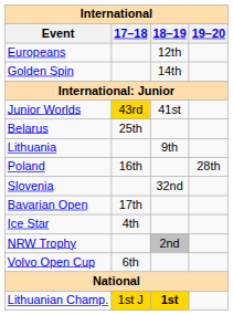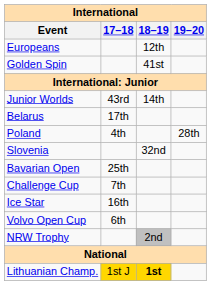 <table class="wikitable" style="text-align:center">
 <tr>
 <th colspan="4" style="background-color: #ffdead; " align="center">International</th>
 </tr>
 <tr>
 <th>Event</th>
 <th><a href='#'>17–18</a></th>
 <th><a href='#'>18–19</a></th>
 <th><a href='#'>19–20</a></th>
 </tr>
 <tr>
 <td align=left><a href='#'>Europeans</a></td>
 <td></td>
 <td>12th</td>
 <td></td>
 </tr>
 <tr>
 <td align=left> <a href='#'>Golden Spin</a></td>
 <td></td>
-<td>14th</td>
+<td>41st</td>
 <td></td>
 </tr>
 <tr>
 <th colspan="4" style="background-color: #ffdead; " align="center">International: Junior</th>
 </tr>
 <tr>
 <td align=left><a href='#'>Junior Worlds</a></td>
-<td style="background: gold;">43rd</td>
-<td>41st</td>
+<td>43rd</td>
+<td>14th</td>
 <td></td>
 </tr>
 <tr>
 <td align=left> <a href='#'>Belarus</a></td>
-<td>25th</td>
+<td>17th</td>
 <td></td>
 <td></td>
 </tr>
 <tr>
-<td align=left> <a href='#'>Lithuania</a></td>
-<td></td>
-<td>9th</td>
-<td></td>
-</tr>
-<tr>
 <td align=left> <a href='#'>Poland</a></td>
-<td>16th</td>
+<td>4th</td>
 <td></td>
 <td>28th</td>
 </tr>
 <tr>
 <td align=left> <a href='#'>Slovenia</a></td>
 <td></td>
 <td>32nd</td>
 <td></td>
 </tr>
 <tr>
 <td align=left><a href='#'>Bavarian Open</a></td>
-<td>17th</td>
+<td>25th</td>
+<td></td>
+<td></td>
+</tr>
+<tr>
+<td align=left><a href='#'>Challenge Cup</a></td>
+<td>7th</td>
 <td></td>
 <td></td>
 </tr>
 <tr>
 <td align=left><a href='#'>Ice Star</a></td>
-<td>4th</td>
+<td>16th</td>
+<td></td>
+<td></td>
+</tr>
+<tr>
+<td align=left><a href='#'>Volvo Open Cup</a></td>
+<td>6th</td>
 <td></td>
 <td></td>
 </tr>
 <tr>
 <td align=left><a href='#'>NRW Trophy</a></td>
 <td></td>
 <td bgcolor=silver>2nd</td>
-<td></td>
-</tr>
-<tr>
-<td align=left><a href='#'>Volvo Open Cup</a></td>
-<td>6th</td>
-<td></td>
 <td></td>
 </tr>
 <tr>
 <th colspan="4" style="background-color: #ffdead; " align="center">National</th>
 </tr>
 <tr>
 <td align="left"><a href='#'>Lithuanian Champ.</a></td>
 <td bgcolor="gold">1st J</td>
 <td bgcolor="gold"><strong>1st</strong></td>
 <td></td>
 </tr>
 </table>
